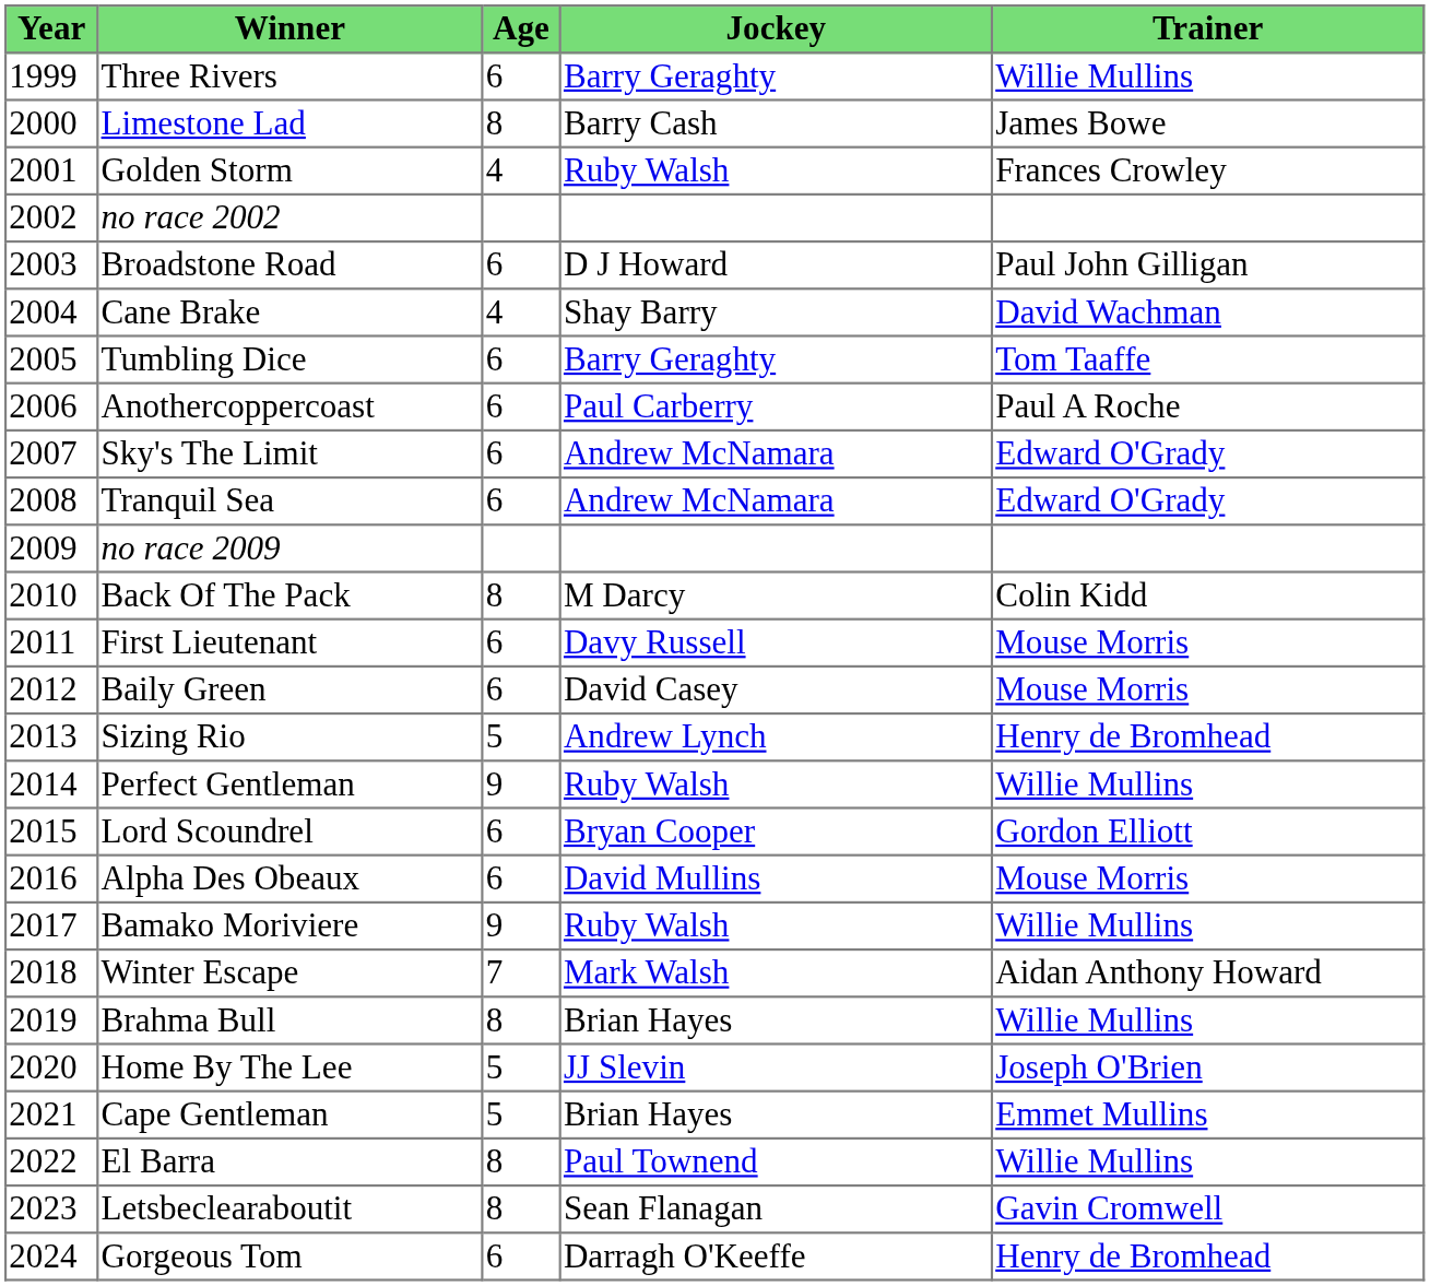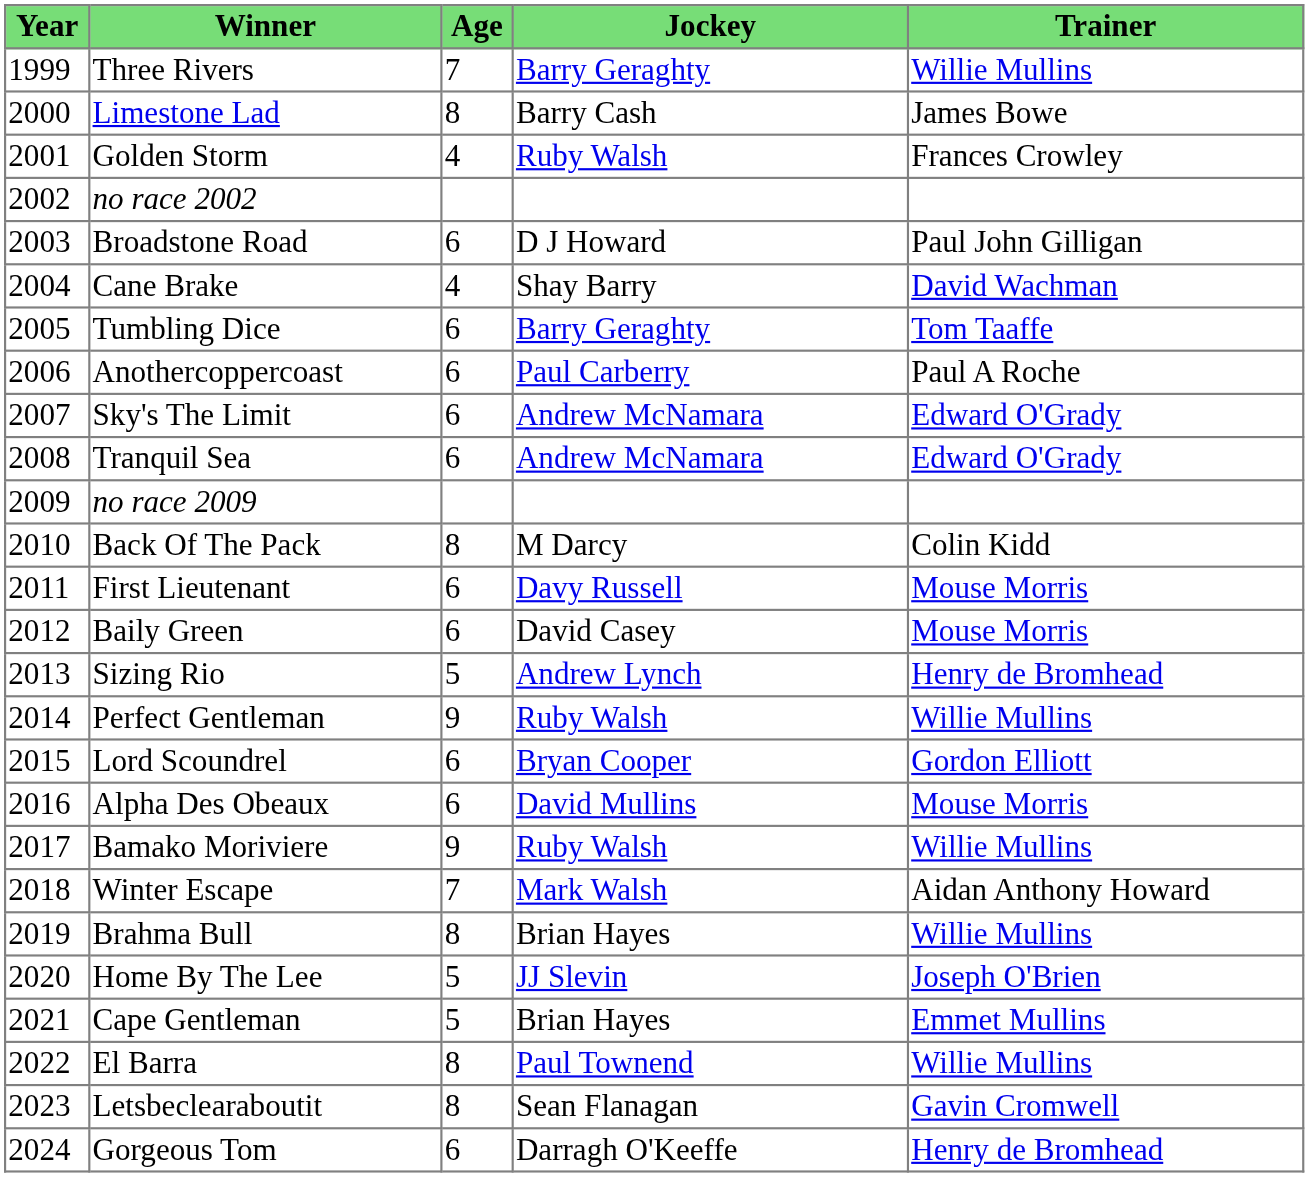 <table class = "sortable" | border="1" style="border-collapse: collapse; font-size:90%">
 <tr bgcolor="#77dd77" align="center">
 <td style="width:36px"><strong>Year</strong></td>
 <td style="width:160px"><strong>Winner</strong></td>
 <td style="width:30px"><strong>Age</strong></td>
 <td style="width:180px"><strong>Jockey</strong></td>
 <td style="width:180px"><strong>Trainer</strong></td>
 </tr>
 <tr>
 <td>1999</td>
 <td>Three Rivers</td>
-<td>6</td>
+<td>7</td>
 <td><a href='#'>Barry Geraghty</a></td>
 <td><a href='#'>Willie Mullins</a></td>
 </tr>
 <tr>
 <td>2000</td>
 <td><a href='#'>Limestone Lad</a></td>
 <td>8</td>
 <td>Barry Cash</td>
 <td>James Bowe</td>
 </tr>
 <tr>
 <td>2001</td>
 <td>Golden Storm</td>
 <td>4</td>
 <td><a href='#'>Ruby Walsh</a></td>
 <td>Frances Crowley</td>
 </tr>
 <tr>
 <td>2002</td>
 <td><em>no race 2002</em></td>
 <td></td>
 <td></td>
 <td></td>
 </tr>
 <tr>
 <td>2003</td>
 <td>Broadstone Road</td>
 <td>6</td>
 <td>D J Howard</td>
 <td>Paul John Gilligan</td>
 </tr>
 <tr>
 <td>2004</td>
 <td>Cane Brake</td>
 <td>4</td>
 <td>Shay Barry</td>
 <td><a href='#'>David Wachman</a></td>
 </tr>
 <tr>
 <td>2005</td>
 <td>Tumbling Dice</td>
 <td>6</td>
 <td><a href='#'>Barry Geraghty</a></td>
 <td><a href='#'>Tom Taaffe</a></td>
 </tr>
 <tr>
 <td>2006</td>
 <td>Anothercoppercoast</td>
 <td>6</td>
 <td><a href='#'>Paul Carberry</a></td>
 <td>Paul A Roche</td>
 </tr>
 <tr>
 <td>2007</td>
 <td>Sky's The Limit</td>
 <td>6</td>
 <td><a href='#'>Andrew McNamara</a></td>
 <td><a href='#'>Edward O'Grady</a></td>
 </tr>
 <tr>
 <td>2008</td>
 <td>Tranquil Sea</td>
 <td>6</td>
 <td><a href='#'>Andrew McNamara</a></td>
 <td><a href='#'>Edward O'Grady</a></td>
 </tr>
 <tr>
 <td>2009</td>
 <td><em>no race 2009</em></td>
 <td></td>
 <td></td>
 <td></td>
 </tr>
 <tr>
 <td>2010</td>
 <td>Back Of The Pack</td>
 <td>8</td>
 <td>M Darcy</td>
 <td>Colin Kidd</td>
 </tr>
 <tr>
 <td>2011</td>
 <td>First Lieutenant</td>
 <td>6</td>
 <td><a href='#'>Davy Russell</a></td>
 <td><a href='#'>Mouse Morris</a></td>
 </tr>
 <tr>
 <td>2012</td>
 <td>Baily Green</td>
 <td>6</td>
 <td>David Casey</td>
 <td><a href='#'>Mouse Morris</a></td>
 </tr>
 <tr>
 <td>2013</td>
 <td>Sizing Rio</td>
 <td>5</td>
 <td><a href='#'>Andrew Lynch</a></td>
 <td><a href='#'>Henry de Bromhead</a></td>
 </tr>
 <tr>
 <td>2014</td>
 <td>Perfect Gentleman</td>
 <td>9</td>
 <td><a href='#'>Ruby Walsh</a></td>
 <td><a href='#'>Willie Mullins</a></td>
 </tr>
 <tr>
 <td>2015</td>
 <td>Lord Scoundrel</td>
 <td>6</td>
 <td><a href='#'>Bryan Cooper</a></td>
 <td><a href='#'>Gordon Elliott</a></td>
 </tr>
 <tr>
 <td>2016</td>
 <td>Alpha Des Obeaux</td>
 <td>6</td>
 <td><a href='#'>David Mullins</a></td>
 <td><a href='#'>Mouse Morris</a></td>
 </tr>
 <tr>
 <td>2017</td>
 <td>Bamako Moriviere</td>
 <td>9</td>
 <td><a href='#'>Ruby Walsh</a></td>
 <td><a href='#'>Willie Mullins</a></td>
 </tr>
 <tr>
 <td>2018</td>
 <td>Winter Escape</td>
 <td>7</td>
 <td><a href='#'>Mark Walsh</a></td>
 <td>Aidan Anthony Howard</td>
 </tr>
 <tr>
 <td>2019</td>
 <td>Brahma Bull</td>
 <td>8</td>
 <td>Brian Hayes</td>
 <td><a href='#'>Willie Mullins</a></td>
 </tr>
 <tr>
 <td>2020</td>
 <td>Home By The Lee</td>
 <td>5</td>
 <td><a href='#'>JJ Slevin</a></td>
 <td><a href='#'>Joseph O'Brien</a></td>
 </tr>
 <tr>
 <td>2021</td>
 <td>Cape Gentleman</td>
 <td>5</td>
 <td>Brian Hayes</td>
 <td><a href='#'>Emmet Mullins</a></td>
 </tr>
 <tr>
 <td>2022</td>
 <td>El Barra</td>
 <td>8</td>
 <td><a href='#'>Paul Townend</a></td>
 <td><a href='#'>Willie Mullins</a></td>
 </tr>
 <tr>
 <td>2023</td>
 <td>Letsbeclearaboutit</td>
 <td>8</td>
 <td>Sean Flanagan</td>
 <td><a href='#'>Gavin Cromwell</a></td>
 </tr>
 <tr>
 <td>2024</td>
 <td>Gorgeous Tom</td>
 <td>6</td>
 <td>Darragh O'Keeffe</td>
 <td><a href='#'>Henry de Bromhead</a></td>
 </tr>
 </table>
